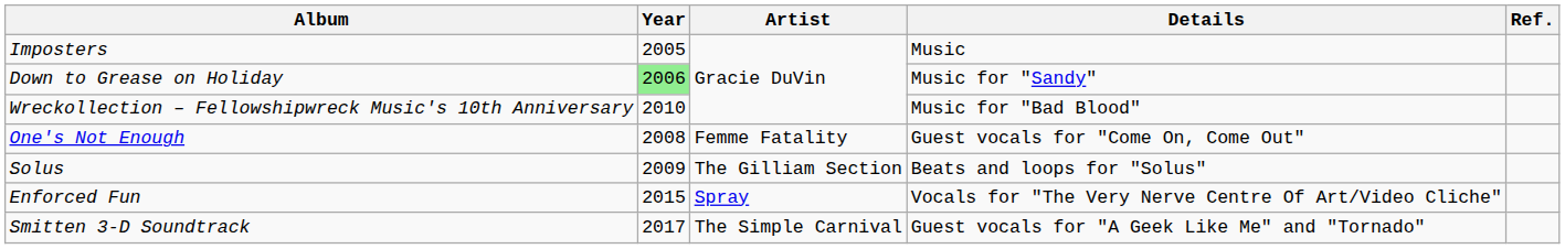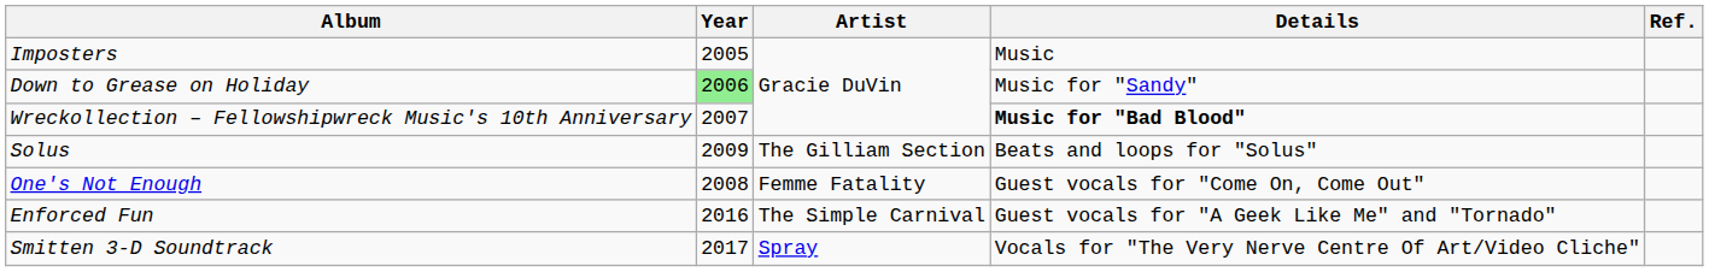 <table class="wikitable">
 <tr>
 <th>Album</th>
 <th style="width:1em;">Year</th>
 <th>Artist</th>
 <th>Details</th>
 <th>Ref.</th>
 </tr>
 <tr>
 <td><em>Imposters</em></td>
 <td>2005</td>
 <td rowspan="3">Gracie DuVin</td>
 <td>Music</td>
 <td></td>
 </tr>
 <tr>
 <td><em>Down to Grease on Holiday</em></td>
 <td style="background: lightgreen;">2006</td>
 <td>Music for "<a href='#'>Sandy</a>"</td>
 <td></td>
 </tr>
 <tr>
 <td><em>Wreckollection – Fellowshipwreck Music's 10th Anniversary</em></td>
-<td>2010</td>
-<td>Music for "Bad Blood"</td>
+<td>2007</td>
+<td><strong>Music for "Bad Blood"</strong></td>
+<td></td>
+</tr>
+<tr>
+<td><em>Solus</em></td>
+<td>2009</td>
+<td>The Gilliam Section</td>
+<td>Beats and loops for "Solus"</td>
 <td></td>
 </tr>
 <tr>
 <td><em><a href='#'>One's Not Enough</a></em></td>
 <td>2008</td>
 <td>Femme Fatality</td>
 <td>Guest vocals for "Come On, Come Out"</td>
 <td></td>
 </tr>
 <tr>
-<td><em>Solus</em></td>
-<td>2009</td>
-<td>The Gilliam Section</td>
-<td>Beats and loops for "Solus"</td>
-<td></td>
-</tr>
-<tr>
 <td><em>Enforced Fun</em></td>
-<td>2015</td>
-<td><a href='#'>Spray</a></td>
-<td>Vocals for "The Very Nerve Centre Of Art/Video Cliche"</td>
+<td>2016</td>
+<td>The Simple Carnival</td>
+<td>Guest vocals for "A Geek Like Me" and "Tornado"</td>
 <td></td>
 </tr>
 <tr>
 <td><em>Smitten 3-D Soundtrack</em></td>
 <td>2017</td>
-<td>The Simple Carnival</td>
-<td>Guest vocals for "A Geek Like Me" and "Tornado"</td>
+<td><a href='#'>Spray</a></td>
+<td>Vocals for "The Very Nerve Centre Of Art/Video Cliche"</td>
 <td></td>
 </tr>
 </table>
